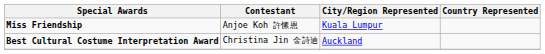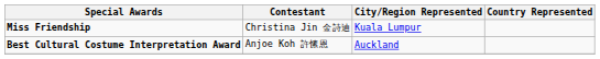 <table class="wikitable sortable" style="font-size:95%;">
 <tr>
 <th>Special Awards</th>
 <th>Contestant</th>
 <th>City/Region Represented</th>
 <th>Country Represented</th>
 </tr>
 <tr>
 <td><strong>Miss Friendship</strong></td>
-<td>Anjoe Koh 許愫恩</td>
+<td>Christina Jin 金詩迪</td>
 <td><a href='#'>Kuala Lumpur</a></td>
 <td></td>
 </tr>
 <tr>
 <td><strong>Best Cultural Costume Interpretation Award</strong></td>
-<td>Christina Jin 金詩迪</td>
+<td>Anjoe Koh 許愫恩</td>
 <td><a href='#'>Auckland</a></td>
 <td></td>
 </tr>
 <tr>
 </tr>
 </table>
